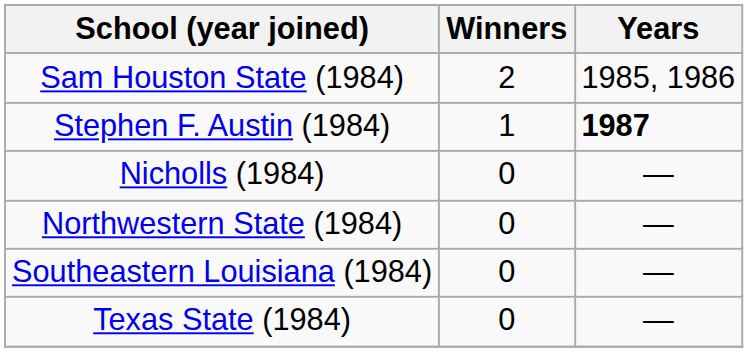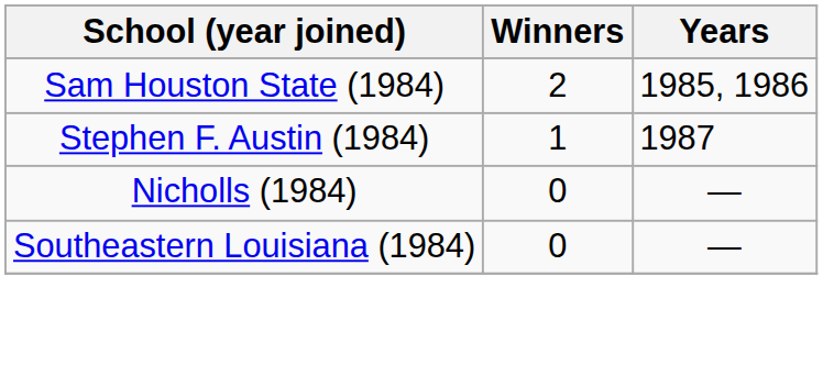 <table class="wikitable">
 <tr>
 <th>School (year joined)</th>
 <th>Winners</th>
 <th>Years</th>
 </tr>
 <tr align="center">
 <td><a href='#'>Sam Houston State</a> (1984)</td>
 <td>2</td>
 <td align="left">1985, 1986</td>
 </tr>
 <tr align="center">
 <td><a href='#'>Stephen F. Austin</a> (1984)</td>
 <td>1</td>
-<td align="left"><strong>1987</strong></td>
+<td align="left">1987</td>
 </tr>
 <tr align="center">
 <td><a href='#'>Nicholls</a> (1984)</td>
-<td>0</td>
-<td align="center">—</td>
-</tr>
-<tr align="center">
-<td><a href='#'>Northwestern State</a> (1984)</td>
 <td>0</td>
 <td align="center">—</td>
 </tr>
 <tr align="center">
 <td><a href='#'>Southeastern Louisiana</a> (1984)</td>
 <td>0</td>
 <td align="center">—</td>
 </tr>
-<tr align="center">
-<td><a href='#'>Texas State</a> (1984)</td>
-<td>0</td>
-<td align="center">—</td>
-</tr>
 <tr align="center"v>
 </tr>
 </table>
